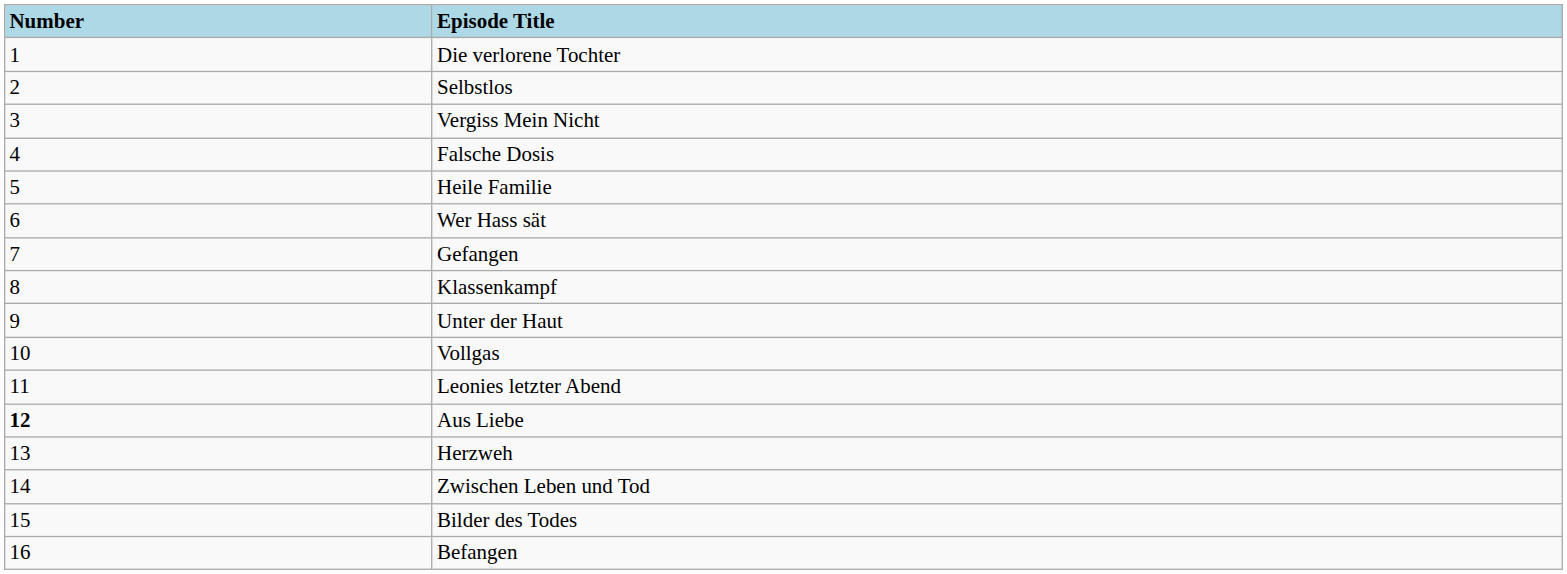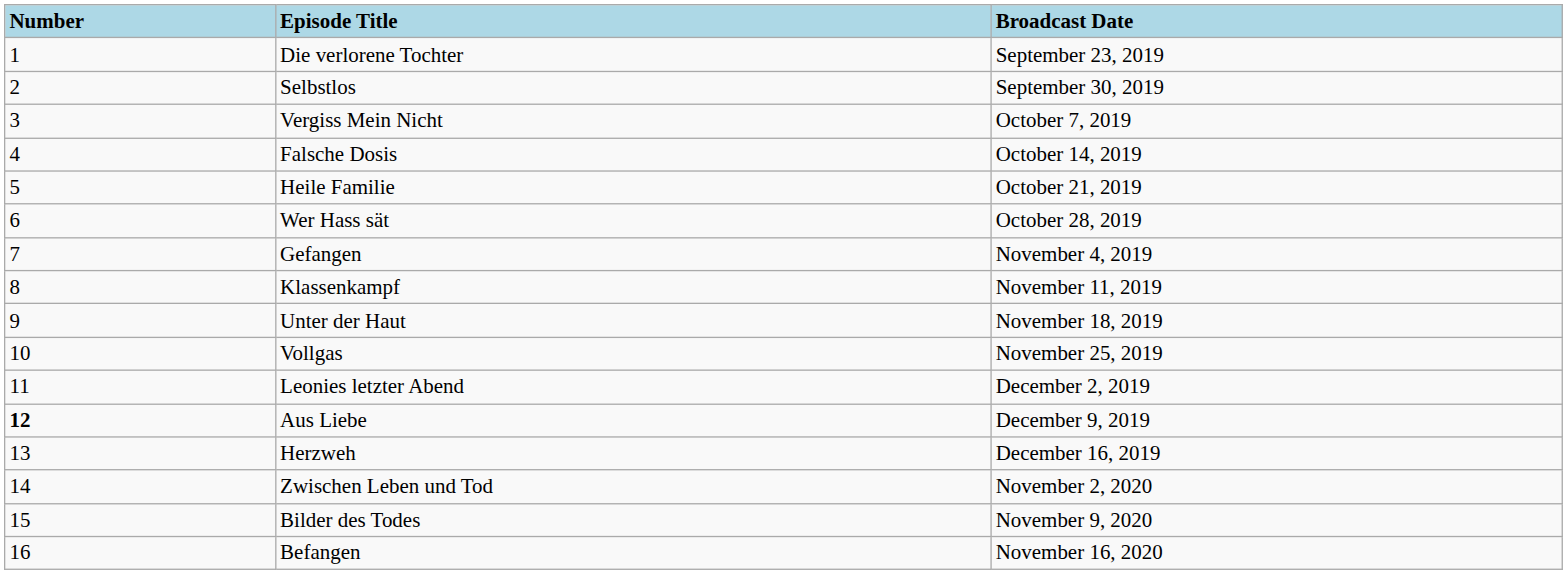 <table class="wikitable" width="60%">
 <tr>
 <td bgcolor="#add8e6"><strong>Number</strong></td>
 <td bgcolor="#add8e6"><strong>Episode Title</strong></td>
+<td bgcolor="#add8e6"><strong>Broadcast Date</strong></td>
 </tr>
 <tr>
 <td>1</td>
 <td>Die verlorene Tochter</td>
+<td>September 23, 2019</td>
 </tr>
 <tr>
 <td>2</td>
 <td>Selbstlos</td>
+<td>September 30, 2019</td>
 </tr>
 <tr>
 <td>3</td>
 <td>Vergiss Mein Nicht</td>
+<td>October 7, 2019</td>
 </tr>
 <tr>
 <td>4</td>
 <td>Falsche Dosis</td>
+<td>October 14, 2019</td>
 </tr>
 <tr>
 <td>5</td>
 <td>Heile Familie</td>
+<td>October 21, 2019</td>
 </tr>
 <tr>
 <td>6</td>
 <td>Wer Hass sät</td>
+<td>October 28, 2019</td>
 </tr>
 <tr>
 <td>7</td>
 <td>Gefangen</td>
+<td>November 4, 2019</td>
 </tr>
 <tr>
 <td>8</td>
 <td>Klassenkampf</td>
+<td>November 11, 2019</td>
 </tr>
 <tr>
 <td>9</td>
 <td>Unter der Haut</td>
+<td>November 18, 2019</td>
 </tr>
 <tr>
 <td>10</td>
 <td>Vollgas</td>
+<td>November 25, 2019</td>
 </tr>
 <tr>
 <td>11</td>
 <td>Leonies letzter Abend</td>
+<td>December 2, 2019</td>
 </tr>
 <tr>
 <td><strong>12</strong></td>
 <td>Aus Liebe</td>
+<td>December 9, 2019</td>
 </tr>
 <tr>
 <td>13</td>
 <td>Herzweh</td>
+<td>December 16, 2019</td>
 </tr>
 <tr>
 <td>14</td>
 <td>Zwischen Leben und Tod</td>
+<td>November 2, 2020</td>
 </tr>
 <tr>
 <td>15</td>
 <td>Bilder des Todes</td>
+<td>November 9, 2020</td>
 </tr>
 <tr>
 <td>16</td>
 <td>Befangen</td>
+<td>November 16, 2020</td>
 </tr>
 </table>
